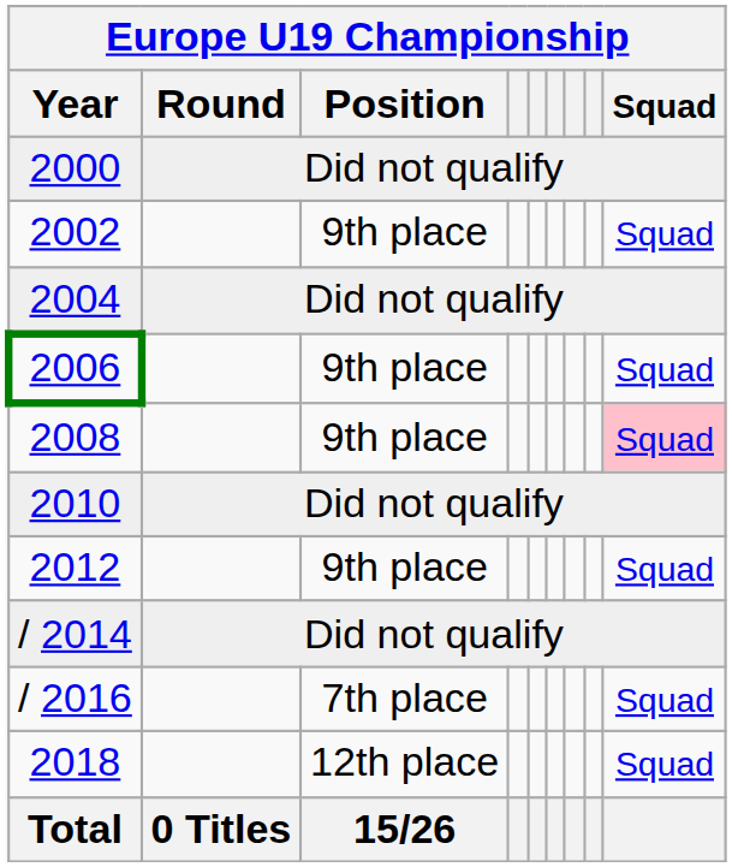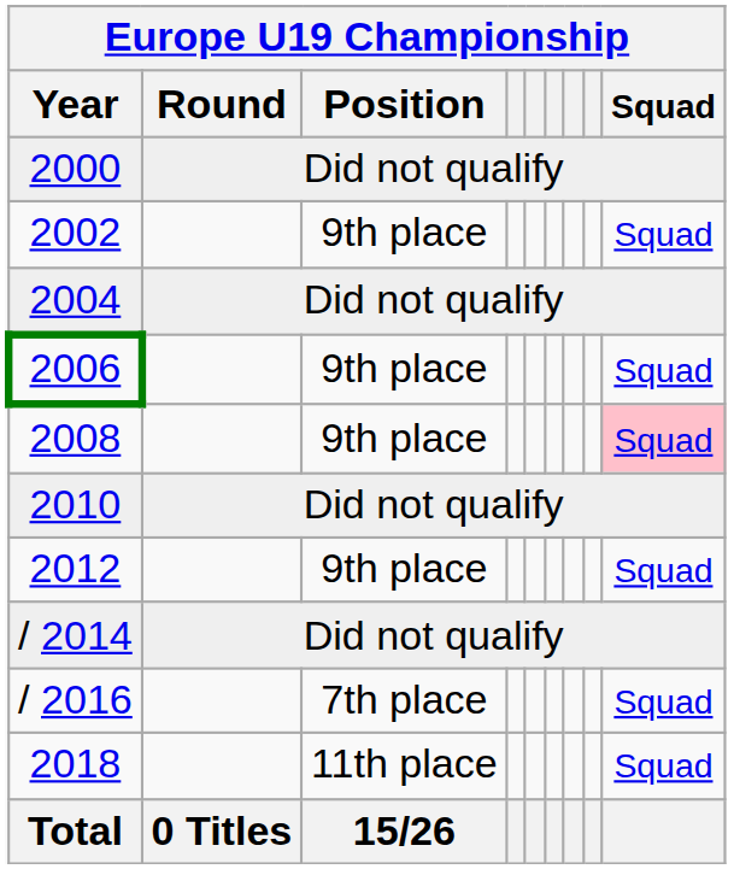 <table class="wikitable" style="text-align: center;">
 <tr>
 <th colspan=9><a href='#'>Europe U19 Championship</a></th>
 </tr>
 <tr>
 <th>Year</th>
 <th>Round</th>
 <th>Position</th>
 <th></th>
 <th></th>
 <th></th>
 <th></th>
 <th></th>
 <th><small>Squad</small></th>
 </tr>
 <tr bgcolor="efefef">
 <td> <a href='#'>2000</a></td>
 <td colspan=8>Did not qualify</td>
 </tr>
 <tr>
 <td> <a href='#'>2002</a></td>
 <td></td>
 <td>9th place</td>
 <td></td>
 <td></td>
 <td></td>
 <td></td>
 <td></td>
 <td><small> <a href='#'>Squad</a></small></td>
 </tr>
 <tr bgcolor="efefef">
 <td> <a href='#'>2004</a></td>
 <td colspan=8>Did not qualify</td>
 </tr>
 <tr>
 <td style="border:3px solid green"> <a href='#'>2006</a></td>
 <td></td>
 <td>9th place</td>
 <td></td>
 <td></td>
 <td></td>
 <td></td>
 <td></td>
 <td><small> <a href='#'>Squad</a></small></td>
 </tr>
 <tr>
 <td> <a href='#'>2008</a></td>
 <td></td>
 <td>9th place</td>
 <td></td>
 <td></td>
 <td></td>
 <td></td>
 <td></td>
 <td style="background: pink;"><small> <a href='#'>Squad</a></small></td>
 </tr>
 <tr bgcolor="efefef">
 <td> <a href='#'>2010</a></td>
 <td colspan=8>Did not qualify</td>
 </tr>
 <tr>
 <td> <a href='#'>2012</a></td>
 <td></td>
 <td>9th place</td>
 <td></td>
 <td></td>
 <td></td>
 <td></td>
 <td></td>
 <td><small> <a href='#'>Squad</a></small></td>
 </tr>
 <tr bgcolor="efefef">
 <td>/ <a href='#'>2014</a></td>
 <td colspan=8>Did not qualify</td>
 </tr>
 <tr>
 <td>/ <a href='#'>2016</a></td>
 <td></td>
 <td>7th place</td>
 <td></td>
 <td></td>
 <td></td>
 <td></td>
 <td></td>
 <td><small> <a href='#'>Squad</a></small></td>
 </tr>
 <tr>
 <td> <a href='#'>2018</a></td>
 <td></td>
-<td>12th place</td>
+<td>11th place</td>
 <td></td>
 <td></td>
 <td></td>
 <td></td>
 <td></td>
 <td><small> <a href='#'>Squad</a></small></td>
 </tr>
 <tr>
 <th>Total</th>
 <th>0 Titles</th>
 <th>15/26</th>
 <th></th>
 <th></th>
 <th></th>
 <th></th>
 <th></th>
 <th></th>
 </tr>
 </table>
